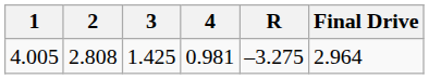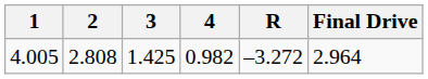 <table class="wikitable">
 <tr>
 <th>1</th>
 <th>2</th>
 <th>3</th>
 <th>4</th>
 <th>R</th>
 <th>Final Drive</th>
 </tr>
 <tr>
 <td>4.005</td>
 <td>2.808</td>
 <td>1.425</td>
-<td>0.981</td>
-<td>–3.275</td>
+<td>0.982</td>
+<td>–3.272</td>
 <td>2.964</td>
 </tr>
 </table>
